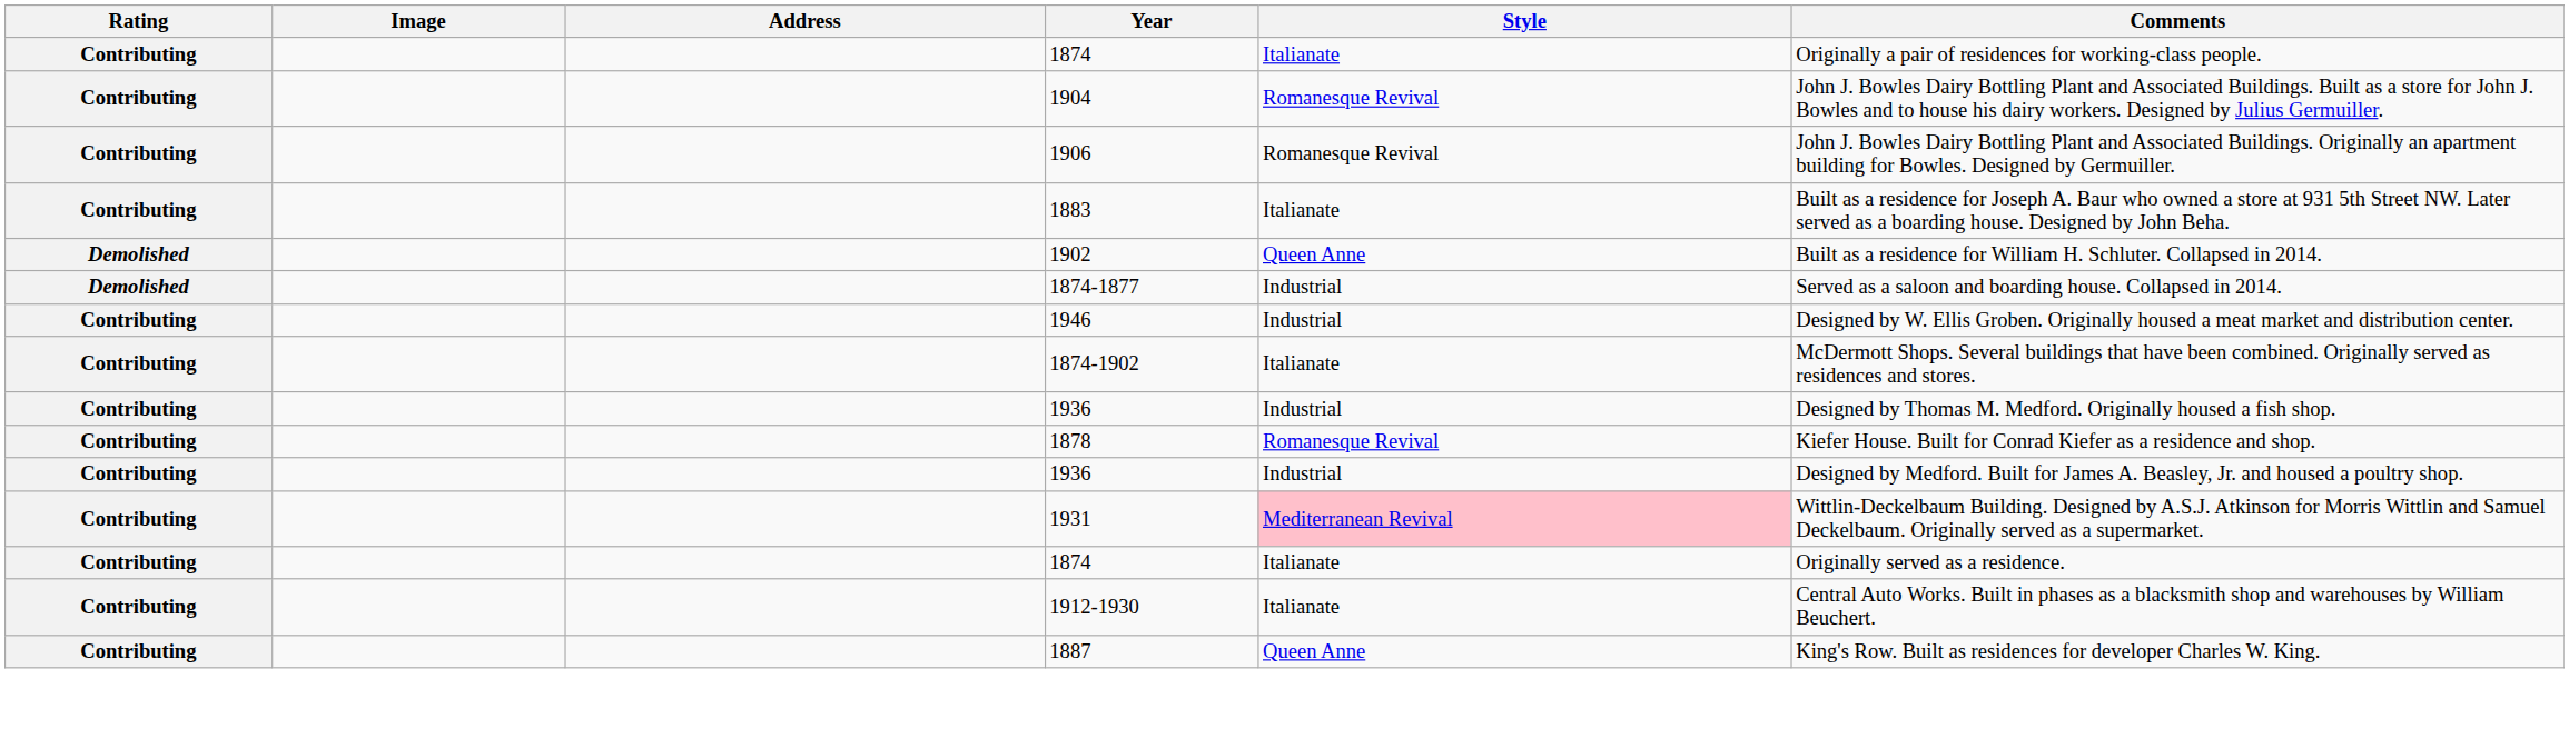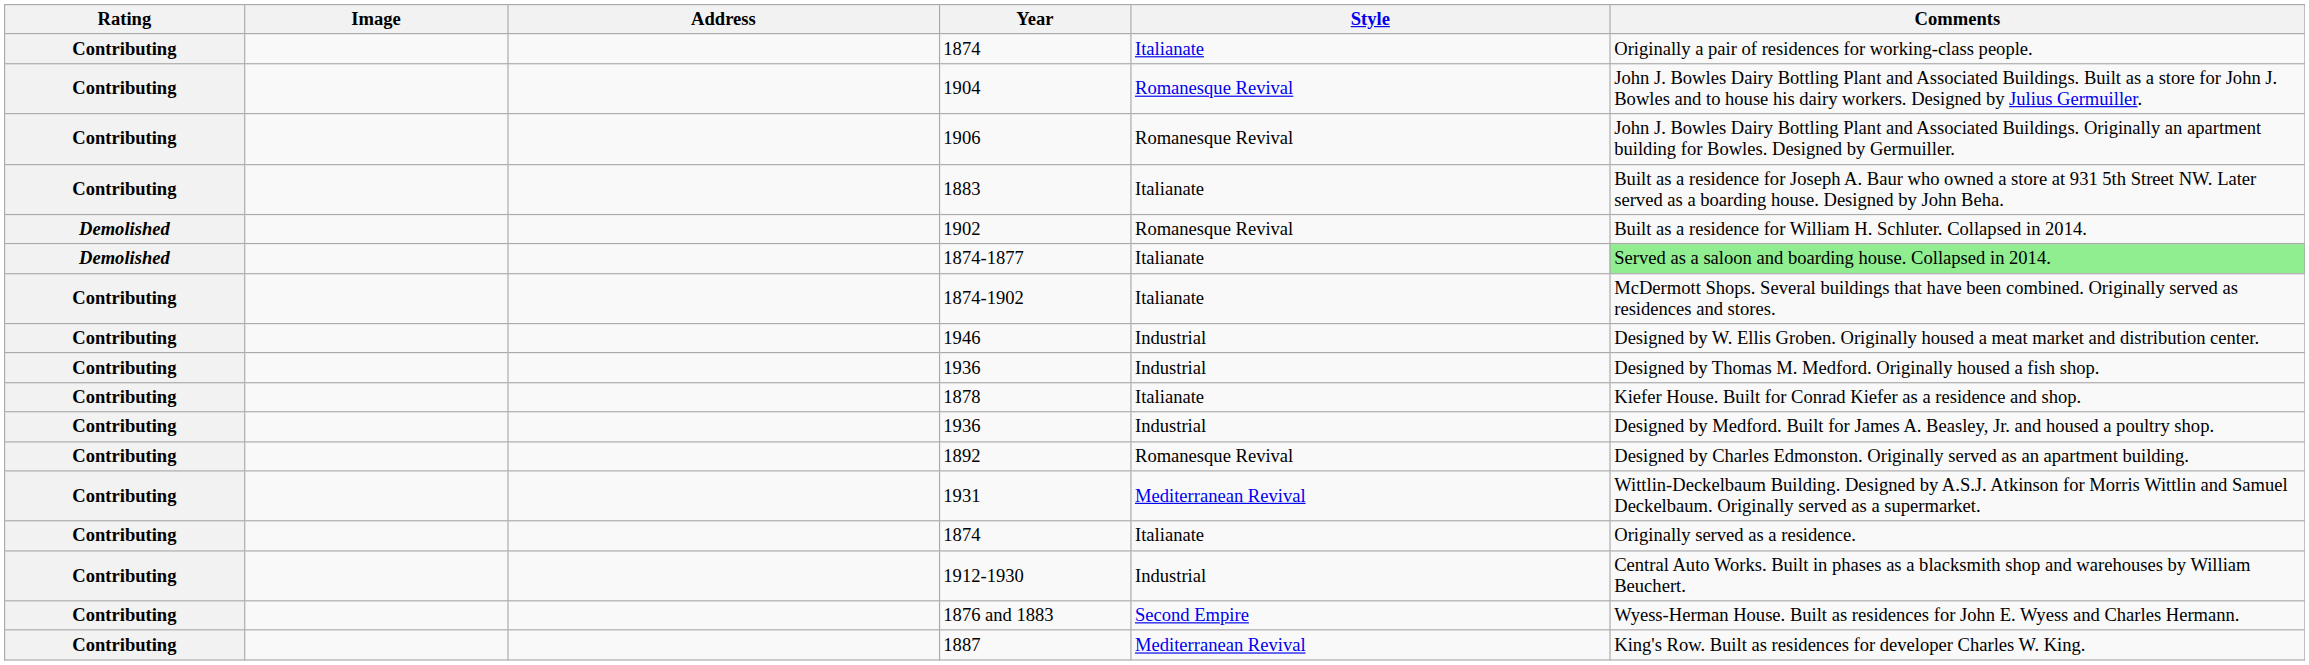 <table class="wikitable sortable" style="width:100%">
 <tr>
 <th width = 10% ><strong>Rating</strong></th>
 <th width = 11% ><strong>Image</strong></th>
 <th width = 18% ><strong>Address</strong></th>
 <th width = 8% ><strong>Year</strong></th>
 <th width = 20% ><strong><a href='#'>Style</a></strong></th>
 <th width = 29% ><strong>Comments</strong></th>
 </tr>
 <tr ->
 <th>Contributing</th>
 <td></td>
 <td><br><small></small></td>
 <td>1874</td>
 <td><a href='#'>Italianate</a></td>
 <td>Originally a pair of residences for working-class people.</td>
 </tr>
 <tr ->
 <th>Contributing</th>
 <td></td>
 <td><br><small></small></td>
 <td>1904</td>
 <td><a href='#'>Romanesque Revival</a></td>
 <td>John J. Bowles Dairy Bottling Plant and Associated Buildings. Built as a store for John J. Bowles and to house his dairy workers. Designed by <a href='#'>Julius Germuiller</a>.</td>
 </tr>
 <tr ->
 <th>Contributing</th>
 <td></td>
 <td><br><small></small></td>
 <td>1906</td>
 <td>Romanesque Revival</td>
 <td>John J. Bowles Dairy Bottling Plant and Associated Buildings. Originally an apartment building for Bowles. Designed by Germuiller.</td>
 </tr>
 <tr ->
 <th>Contributing</th>
 <td></td>
 <td><br><small></small></td>
 <td>1883</td>
 <td>Italianate</td>
 <td>Built as a residence for Joseph A. Baur who owned a store at 931 5th Street NW. Later served as a boarding house. Designed by John Beha.</td>
 </tr>
 <tr ->
 <th><em>Demolished</em></th>
 <td></td>
 <td><br><small></small></td>
 <td>1902</td>
-<td><a href='#'>Queen Anne</a></td>
+<td>Romanesque Revival</td>
 <td>Built as a residence for William H. Schluter. Collapsed in 2014.</td>
 </tr>
 <tr ->
 <th><em>Demolished</em></th>
 <td></td>
 <td><br><small></small></td>
 <td>1874-1877</td>
-<td>Industrial</td>
-<td>Served as a saloon and boarding house. Collapsed in 2014.</td>
+<td>Italianate</td>
+<td style="background: lightgreen;">Served as a saloon and boarding house. Collapsed in 2014.</td>
+</tr>
+<tr ->
+<th>Contributing</th>
+<td></td>
+<td><br><small></small></td>
+<td>1874-1902</td>
+<td>Italianate</td>
+<td>McDermott Shops. Several buildings that have been combined. Originally served as residences and stores.</td>
 </tr>
 <tr ->
 <th>Contributing</th>
 <td></td>
 <td><br><small></small></td>
 <td>1946</td>
 <td>Industrial</td>
 <td>Designed by W. Ellis Groben. Originally housed a meat market and distribution center.</td>
-</tr>
-<tr ->
-<th>Contributing</th>
-<td></td>
-<td><br><small></small></td>
-<td>1874-1902</td>
-<td>Italianate</td>
-<td>McDermott Shops. Several buildings that have been combined. Originally served as residences and stores.</td>
 </tr>
 <tr ->
 <th>Contributing</th>
 <td></td>
 <td><br><small></small></td>
 <td>1936</td>
 <td>Industrial</td>
 <td>Designed by Thomas M. Medford. Originally housed a fish shop.</td>
 </tr>
 <tr ->
 <th>Contributing</th>
 <td></td>
 <td><br><small></small></td>
 <td>1878</td>
-<td><a href='#'>Romanesque Revival</a></td>
+<td>Italianate</td>
 <td>Kiefer House. Built for Conrad Kiefer as a residence and shop.</td>
 </tr>
 <tr ->
 <th>Contributing</th>
 <td></td>
 <td><br><small></small></td>
 <td>1936</td>
 <td>Industrial</td>
 <td>Designed by Medford. Built for James A. Beasley, Jr. and housed a poultry shop.</td>
 </tr>
 <tr ->
 <th>Contributing</th>
 <td></td>
 <td><br><small></small></td>
+<td>1892</td>
+<td>Romanesque Revival</td>
+<td>Designed by Charles Edmonston. Originally served as an apartment building.</td>
+</tr>
+<tr ->
+<th>Contributing</th>
+<td></td>
+<td><br><small></small></td>
 <td>1931</td>
-<td style="background: pink;"><a href='#'>Mediterranean Revival</a></td>
+<td><a href='#'>Mediterranean Revival</a></td>
 <td>Wittlin-Deckelbaum Building. Designed by A.S.J. Atkinson for Morris Wittlin and Samuel Deckelbaum. Originally served as a supermarket.</td>
 </tr>
 <tr ->
 <th>Contributing</th>
 <td></td>
 <td><br><small></small></td>
 <td>1874</td>
 <td>Italianate</td>
 <td>Originally served as a residence.</td>
 </tr>
 <tr ->
 <th>Contributing</th>
 <td></td>
 <td><br><small></small></td>
 <td>1912-1930</td>
-<td>Italianate</td>
+<td>Industrial</td>
 <td>Central Auto Works. Built in phases as a blacksmith shop and warehouses by William Beuchert.</td>
 </tr>
 <tr ->
 <th>Contributing</th>
 <td></td>
 <td><br><small></small></td>
+<td>1876 and 1883</td>
+<td><a href='#'>Second Empire</a></td>
+<td>Wyess-Herman House. Built as residences for John E. Wyess and Charles Hermann.</td>
+</tr>
+<tr ->
+<th>Contributing</th>
+<td></td>
+<td><br><small></small></td>
 <td>1887</td>
-<td><a href='#'>Queen Anne</a></td>
+<td><a href='#'>Mediterranean Revival</a></td>
 <td>King's Row. Built as residences for developer Charles W. King.</td>
 </tr>
 </table>
